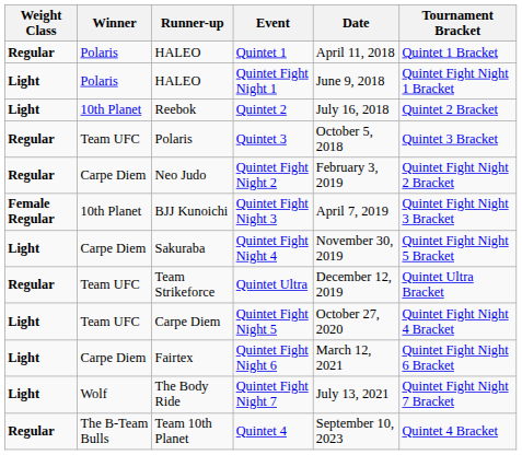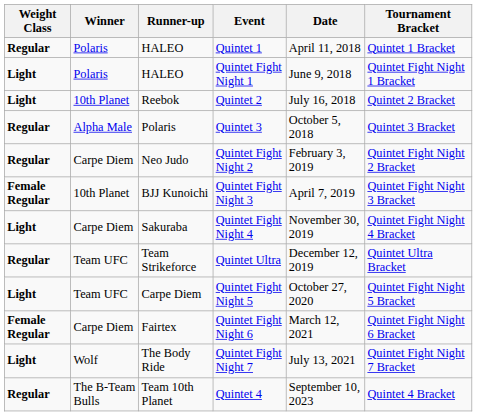 <table class="wikitable">
 <tr>
 <th>Weight Class</th>
 <th>Winner</th>
 <th>Runner-up</th>
 <th>Event</th>
 <th>Date</th>
 <th>Tournament Bracket</th>
 </tr>
 <tr>
 <td><strong>Regular</strong></td>
 <td> <a href='#'>Polaris</a></td>
 <td> HALEO</td>
 <td><a href='#'>Quintet 1</a></td>
 <td>April 11, 2018</td>
 <td><a href='#'>Quintet 1 Bracket</a></td>
 </tr>
 <tr>
 <td><strong>Light</strong></td>
 <td> <a href='#'>Polaris</a></td>
 <td> HALEO</td>
 <td><a href='#'>Quintet Fight Night 1</a></td>
 <td>June 9, 2018</td>
 <td><a href='#'>Quintet Fight Night 1 Bracket</a></td>
 </tr>
 <tr>
 <td><strong>Light</strong></td>
 <td> <a href='#'>10th Planet</a></td>
 <td> Reebok</td>
 <td><a href='#'>Quintet 2</a></td>
 <td>July 16, 2018</td>
 <td><a href='#'>Quintet 2 Bracket</a></td>
 </tr>
 <tr>
 <td><strong>Regular</strong></td>
-<td>Team UFC</td>
+<td> <a href='#'>Alpha Male</a></td>
 <td> Polaris</td>
 <td><a href='#'>Quintet 3</a></td>
 <td>October 5, 2018</td>
 <td><a href='#'>Quintet 3 Bracket</a></td>
 </tr>
 <tr>
 <td><strong>Regular</strong></td>
 <td> Carpe Diem</td>
 <td> Neo Judo</td>
 <td><a href='#'>Quintet Fight Night 2</a></td>
 <td>February 3, 2019</td>
 <td><a href='#'>Quintet Fight Night 2 Bracket</a></td>
 </tr>
 <tr>
 <td><strong>Female Regular</strong></td>
 <td> 10th Planet</td>
 <td> BJJ Kunoichi</td>
 <td><a href='#'>Quintet Fight Night 3</a></td>
 <td>April 7, 2019</td>
 <td><a href='#'>Quintet Fight Night 3 Bracket</a></td>
 </tr>
 <tr>
 <td><strong>Light</strong></td>
 <td> Carpe Diem</td>
 <td> Sakuraba</td>
 <td><a href='#'>Quintet Fight Night 4</a></td>
 <td>November 30, 2019</td>
-<td><a href='#'>Quintet Fight Night 5 Bracket</a></td>
+<td><a href='#'>Quintet Fight Night 4 Bracket</a></td>
 </tr>
 <tr>
 <td><strong>Regular</strong></td>
 <td>Team UFC</td>
 <td>Team Strikeforce</td>
 <td><a href='#'>Quintet Ultra</a></td>
 <td>December 12, 2019</td>
 <td><a href='#'>Quintet Ultra Bracket</a></td>
 </tr>
 <tr>
 <td><strong>Light</strong></td>
 <td>Team UFC</td>
 <td> Carpe Diem</td>
 <td><a href='#'>Quintet Fight Night 5</a></td>
 <td>October 27, 2020</td>
-<td><a href='#'>Quintet Fight Night 4 Bracket</a></td>
+<td><a href='#'>Quintet Fight Night 5 Bracket</a></td>
 </tr>
 <tr>
-<td><strong>Light</strong></td>
+<td><strong>Female Regular</strong></td>
 <td> Carpe Diem</td>
 <td> Fairtex</td>
 <td><a href='#'>Quintet Fight Night 6</a></td>
 <td>March 12, 2021</td>
 <td><a href='#'>Quintet Fight Night 6 Bracket</a></td>
 </tr>
 <tr>
 <td><strong>Light</strong></td>
 <td> Wolf</td>
 <td> The Body Ride</td>
 <td><a href='#'>Quintet Fight Night 7</a></td>
 <td>July 13, 2021</td>
 <td><a href='#'>Quintet Fight Night 7 Bracket</a></td>
 </tr>
 <tr>
 <td><strong>Regular</strong></td>
 <td> The B-Team Bulls</td>
 <td> Team 10th Planet</td>
 <td><a href='#'>Quintet 4</a></td>
 <td>September 10, 2023</td>
 <td><a href='#'>Quintet 4 Bracket</a></td>
 </tr>
 </table>
